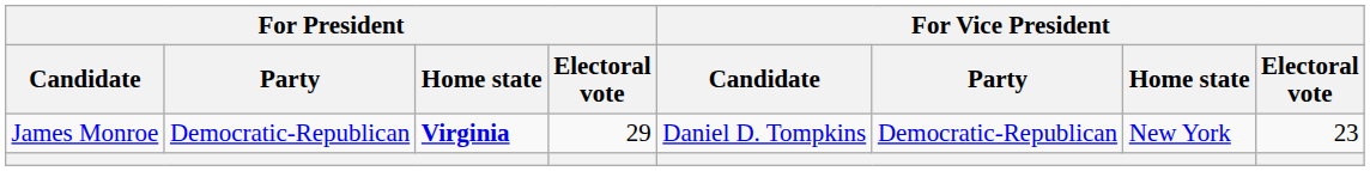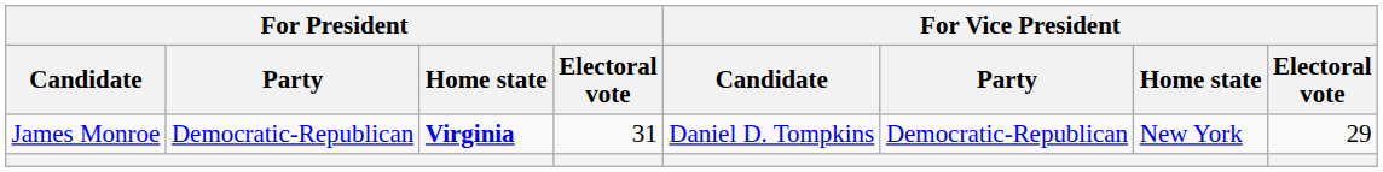 <table class=wikitable>
 <tr>
 <th colspan=4>For President</th>
 <th colspan=4>For Vice President</th>
 </tr>
 <tr>
 <th>Candidate</th>
 <th>Party</th>
 <th>Home state</th>
 <th>Electoral<br>vote</th>
 <th>Candidate</th>
 <th>Party</th>
 <th>Home state</th>
 <th>Electoral<br>vote</th>
 </tr>
 <tr>
 <td><a href='#'>James Monroe</a></td>
 <td><a href='#'>Democratic-Republican</a></td>
 <td><strong><a href='#'>Virginia</a></strong></td>
-<td align=right>29</td>
+<td align=right>31</td>
 <td><a href='#'>Daniel D. Tompkins</a></td>
 <td><a href='#'>Democratic-Republican</a></td>
 <td><a href='#'>New York</a></td>
-<td align=right>23</td>
+<td align=right>29</td>
 </tr>
 <tr>
 <th colspan=3></th>
 <th></th>
 <th colspan=3></th>
 <th></th>
 </tr>
 </table>
